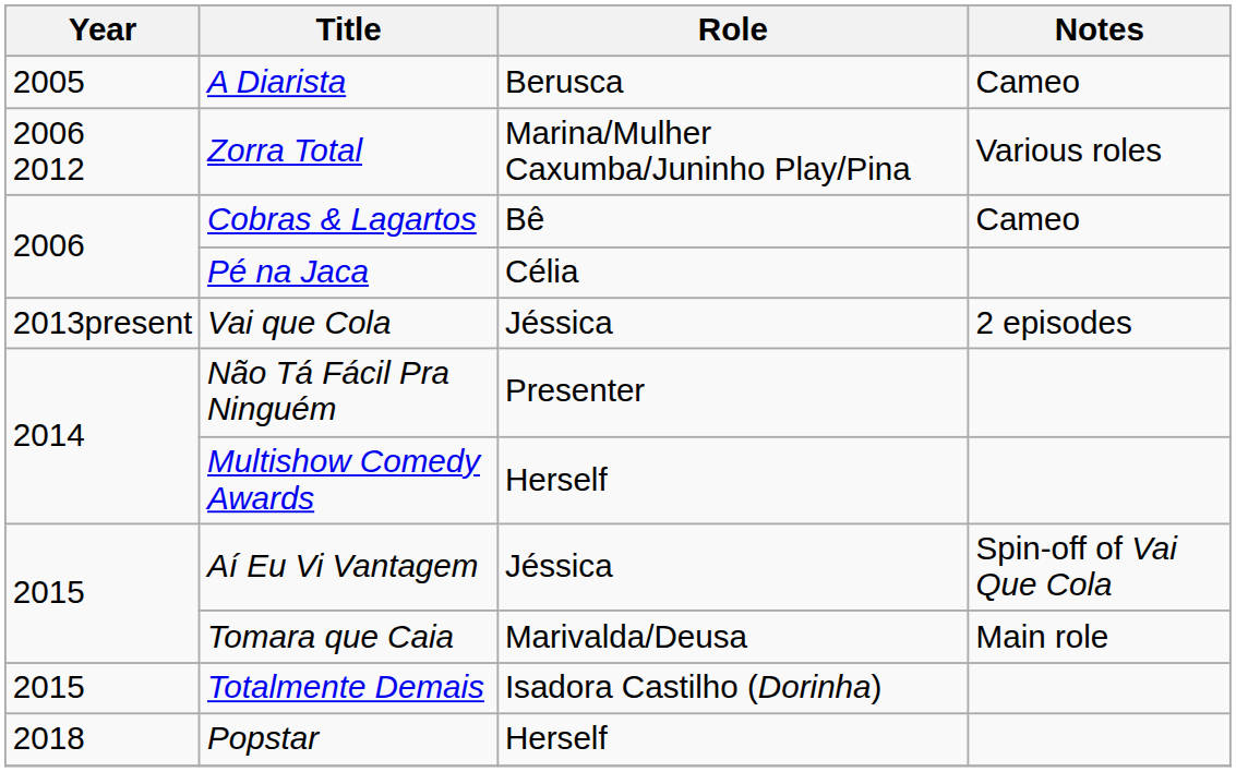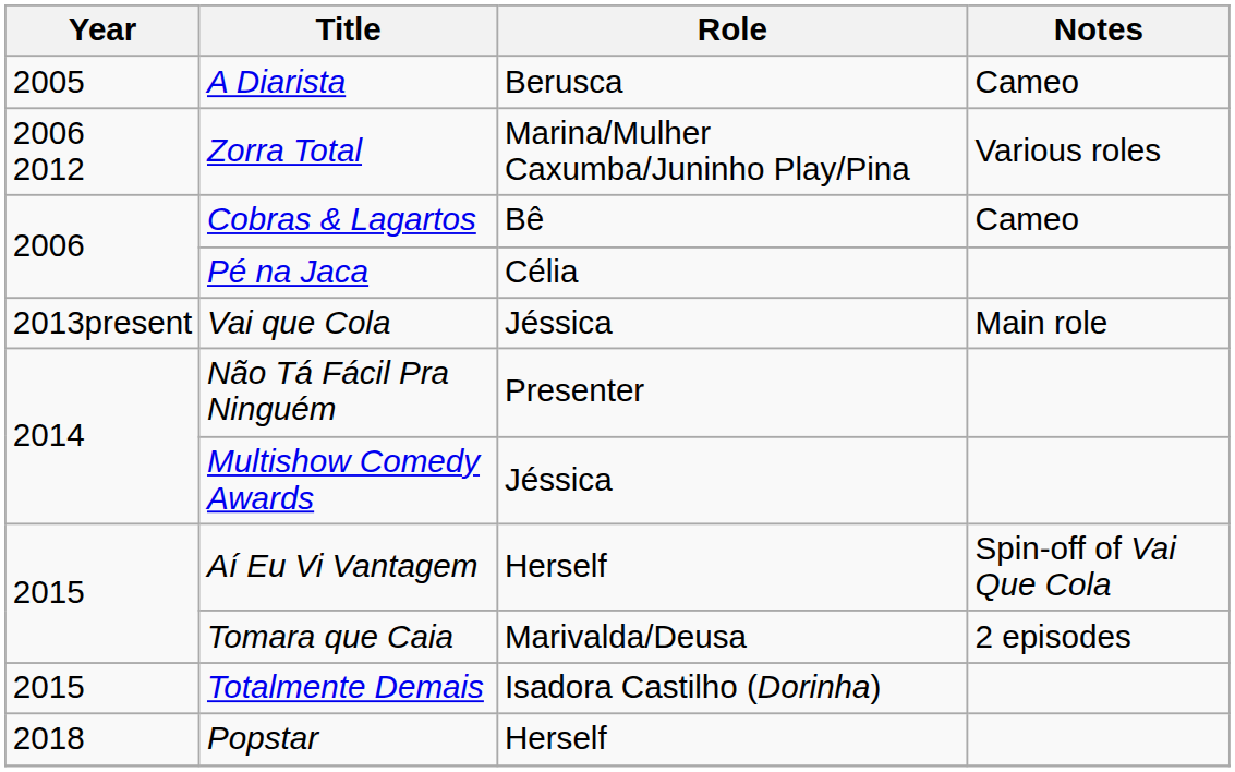 <table class="wikitable">
 <tr>
 <th>Year</th>
 <th>Title</th>
 <th>Role</th>
 <th>Notes</th>
 </tr>
 <tr>
 <td>2005</td>
 <td><em><a href='#'>A Diarista</a></em></td>
 <td>Berusca</td>
 <td>Cameo</td>
 </tr>
 <tr>
 <td>2006<br>2012</td>
 <td><em><a href='#'>Zorra Total</a></em></td>
 <td>Marina/Mulher Caxumba/Juninho Play/Pina</td>
 <td>Various roles</td>
 </tr>
 <tr>
 <td rowspan=2>2006</td>
 <td><em><a href='#'>Cobras & Lagartos</a></em></td>
 <td>Bê</td>
 <td>Cameo</td>
 </tr>
 <tr>
 <td><em><a href='#'>Pé na Jaca</a></em></td>
 <td>Célia</td>
 <td></td>
 </tr>
 <tr>
 <td>2013present</td>
 <td><em>Vai que Cola</em></td>
 <td>Jéssica</td>
-<td>2 episodes</td>
+<td>Main role</td>
 </tr>
 <tr>
 <td rowspan=2>2014</td>
 <td><em>Não Tá Fácil Pra Ninguém</em></td>
 <td>Presenter</td>
 <td></td>
 </tr>
 <tr>
 <td><em><a href='#'> Multishow Comedy Awards</a></em></td>
-<td>Herself</td>
+<td>Jéssica</td>
 <td></td>
 </tr>
 <tr>
 <td rowspan=2>2015</td>
 <td><em>Aí Eu Vi Vantagem</em></td>
-<td>Jéssica</td>
+<td>Herself</td>
 <td>Spin-off of <em>Vai Que Cola</em> </td>
 </tr>
 <tr>
 <td><em>Tomara que Caia</em></td>
 <td>Marivalda/Deusa</td>
-<td>Main role</td>
+<td>2 episodes</td>
 </tr>
 <tr>
 <td>2015</td>
 <td><em><a href='#'>Totalmente Demais</a></em></td>
 <td>Isadora Castilho (<em>Dorinha</em>)</td>
 <td></td>
 </tr>
 <tr>
 <td>2018</td>
 <td><em>Popstar</em></td>
 <td>Herself</td>
 <td></td>
 </tr>
 <tr>
 </tr>
 </table>
